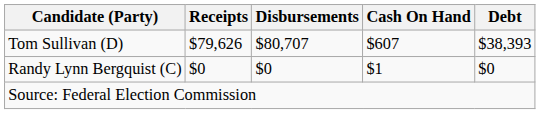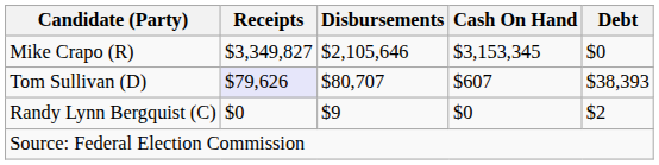 <table class="wikitable sortable">
 <tr>
 <th>Candidate (Party)</th>
 <th>Receipts</th>
 <th>Disbursements</th>
 <th>Cash On Hand</th>
 <th>Debt</th>
 </tr>
 <tr>
+<td>Mike Crapo (R)</td>
+<td>$3,349,827</td>
+<td>$2,105,646</td>
+<td>$3,153,345</td>
+<td>$0</td>
+</tr>
+<tr>
 <td>Tom Sullivan (D)</td>
-<td>$79,626</td>
+<td style="background: lavender;">$79,626</td>
 <td>$80,707</td>
 <td>$607</td>
 <td>$38,393</td>
 </tr>
 <tr>
 <td>Randy Lynn Bergquist (C)</td>
 <td>$0</td>
+<td>$9</td>
 <td>$0</td>
-<td>$1</td>
-<td>$0</td>
+<td>$2</td>
 </tr>
 <tr>
 <td colspan=5>Source: Federal Election Commission</td>
 </tr>
 </table>
